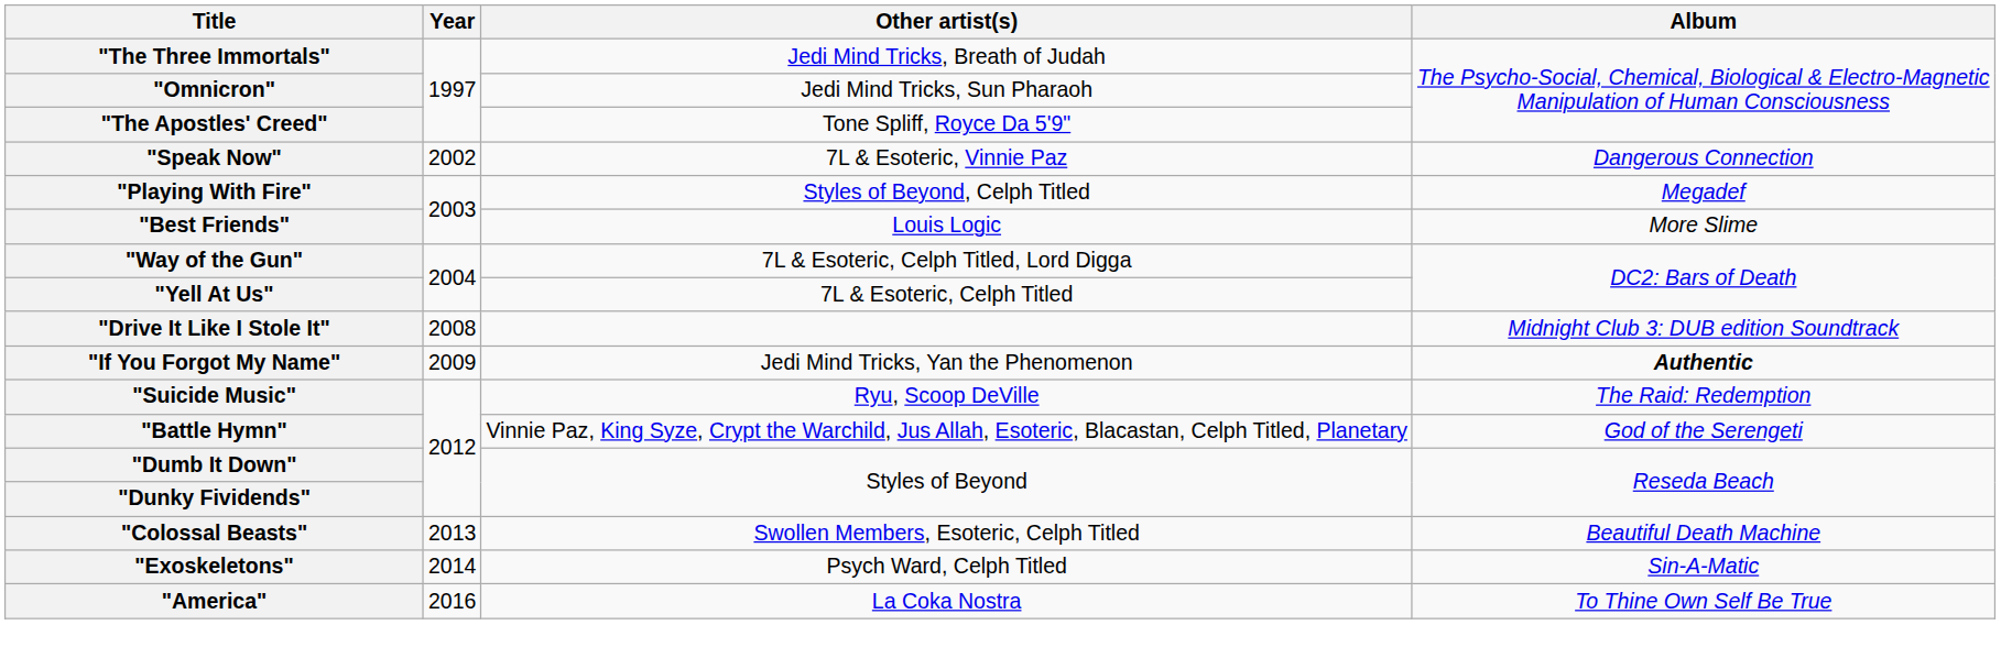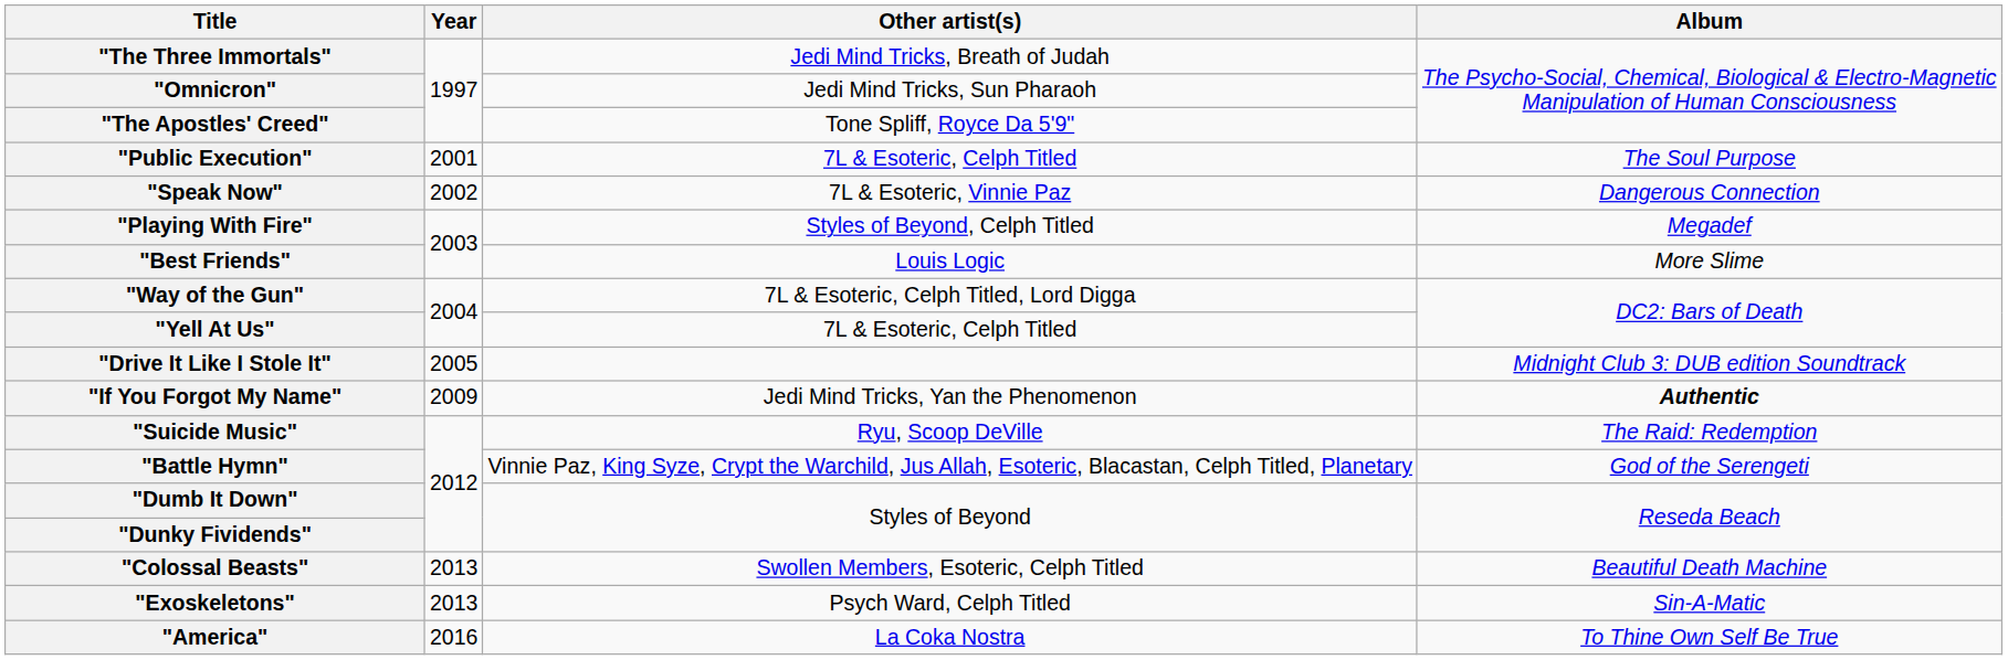 <table class="wikitable plainrowheaders" style="text-align:center;">
 <tr>
 <th scope="col" style="width:19em;">Title</th>
 <th scope="col">Year</th>
 <th scope="col">Other artist(s)</th>
 <th scope="col">Album</th>
 </tr>
 <tr>
 <th scope="row">"The Three Immortals"</th>
 <td rowspan="3">1997</td>
 <td><a href='#'>Jedi Mind Tricks</a>, Breath of Judah</td>
 <td rowspan="3"><em><a href='#'>The Psycho-Social, Chemical, Biological & Electro-Magnetic<br>Manipulation of Human Consciousness</a></em></td>
 </tr>
 <tr>
 <th scope="row">"Omnicron"</th>
 <td>Jedi Mind Tricks, Sun Pharaoh</td>
 </tr>
 <tr>
 <th scope="row">"The Apostles' Creed"</th>
 <td>Tone Spliff, <a href='#'>Royce Da 5'9"</a></td>
+</tr>
+<tr>
+<th scope="row">"Public Execution"</th>
+<td>2001</td>
+<td><a href='#'>7L & Esoteric</a>, <a href='#'>Celph Titled</a></td>
+<td><em><a href='#'>The Soul Purpose</a></em></td>
 </tr>
 <tr>
 <th scope="row">"Speak Now"</th>
 <td>2002</td>
 <td>7L & Esoteric, <a href='#'>Vinnie Paz</a></td>
 <td><em><a href='#'>Dangerous Connection</a></em></td>
 </tr>
 <tr>
 <th scope="row">"Playing With Fire"</th>
 <td rowspan="2">2003</td>
 <td><a href='#'>Styles of Beyond</a>, Celph Titled</td>
 <td><em><a href='#'>Megadef</a></em></td>
 </tr>
 <tr>
 <th scope="row">"Best Friends"</th>
 <td><a href='#'>Louis Logic</a></td>
 <td><em>More Slime</em></td>
 </tr>
 <tr>
 <th scope="row">"Way of the Gun"</th>
 <td rowspan="2">2004</td>
 <td>7L & Esoteric, Celph Titled, Lord Digga</td>
 <td rowspan="2"><em><a href='#'>DC2: Bars of Death</a></em></td>
 </tr>
 <tr>
 <th scope="row">"Yell At Us"</th>
 <td>7L & Esoteric, Celph Titled</td>
 </tr>
 <tr>
 <th scope="row">"Drive It Like I Stole It"</th>
-<td>2008</td>
+<td>2005</td>
 <td></td>
 <td><em><a href='#'>Midnight Club 3: DUB edition Soundtrack</a></em></td>
 </tr>
 <tr>
 <th scope="row">"If You Forgot My Name"</th>
 <td>2009</td>
 <td>Jedi Mind Tricks, Yan the Phenomenon</td>
 <td><strong><em>Authentic</em></strong></td>
 </tr>
 <tr>
 <th scope="row">"Suicide Music"</th>
 <td rowspan="4">2012</td>
 <td><a href='#'>Ryu</a>, <a href='#'>Scoop DeVille</a></td>
 <td><em><a href='#'>The Raid: Redemption</a></em></td>
 </tr>
 <tr>
 <th scope="row">"Battle Hymn"</th>
 <td>Vinnie Paz, <a href='#'>King Syze</a>, <a href='#'>Crypt the Warchild</a>, <a href='#'>Jus Allah</a>, <a href='#'>Esoteric</a>, Blacastan, Celph Titled, <a href='#'>Planetary</a></td>
 <td><em><a href='#'>God of the Serengeti</a></em></td>
 </tr>
 <tr>
 <th scope="row">"Dumb It Down"</th>
 <td rowspan="2">Styles of Beyond</td>
 <td rowspan="2"><em><a href='#'>Reseda Beach</a></em></td>
 </tr>
 <tr>
 <th scope="row">"Dunky Fividends"</th>
 </tr>
 <tr>
 <th scope="row">"Colossal Beasts"</th>
 <td>2013</td>
 <td><a href='#'>Swollen Members</a>, Esoteric, Celph Titled</td>
 <td><em><a href='#'>Beautiful Death Machine</a></em></td>
 </tr>
 <tr>
 <th scope="row">"Exoskeletons"</th>
-<td>2014</td>
+<td>2013</td>
 <td>Psych Ward, Celph Titled</td>
 <td><em><a href='#'>Sin-A-Matic</a></em></td>
 </tr>
 <tr>
 <th scope="row">"America"</th>
 <td>2016</td>
 <td><a href='#'>La Coka Nostra</a></td>
 <td><em><a href='#'>To Thine Own Self Be True</a></em></td>
 </tr>
 </table>
